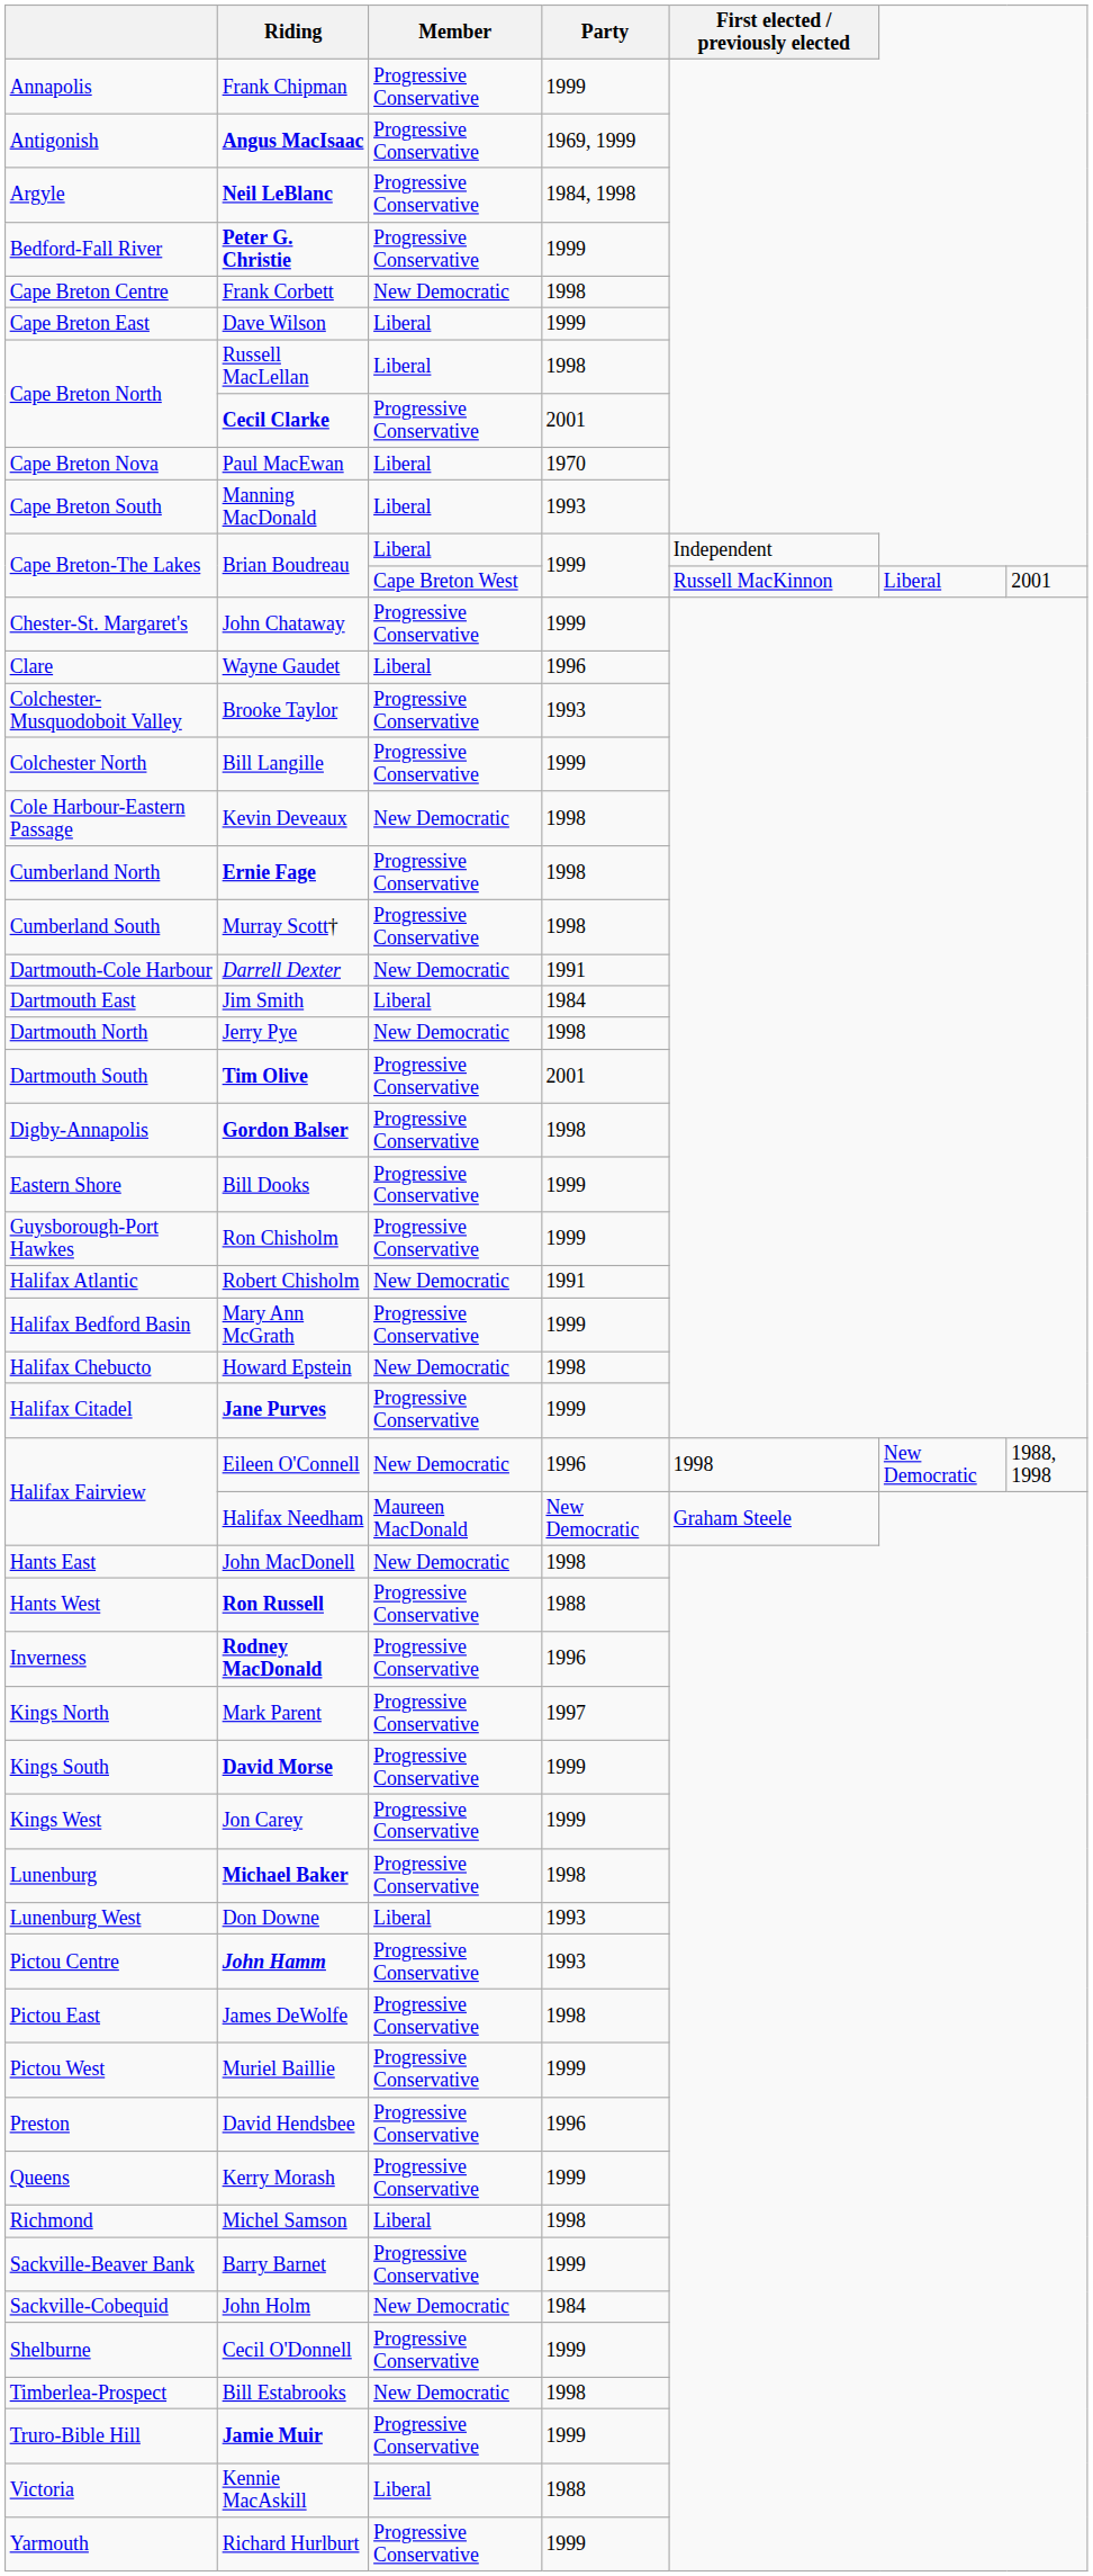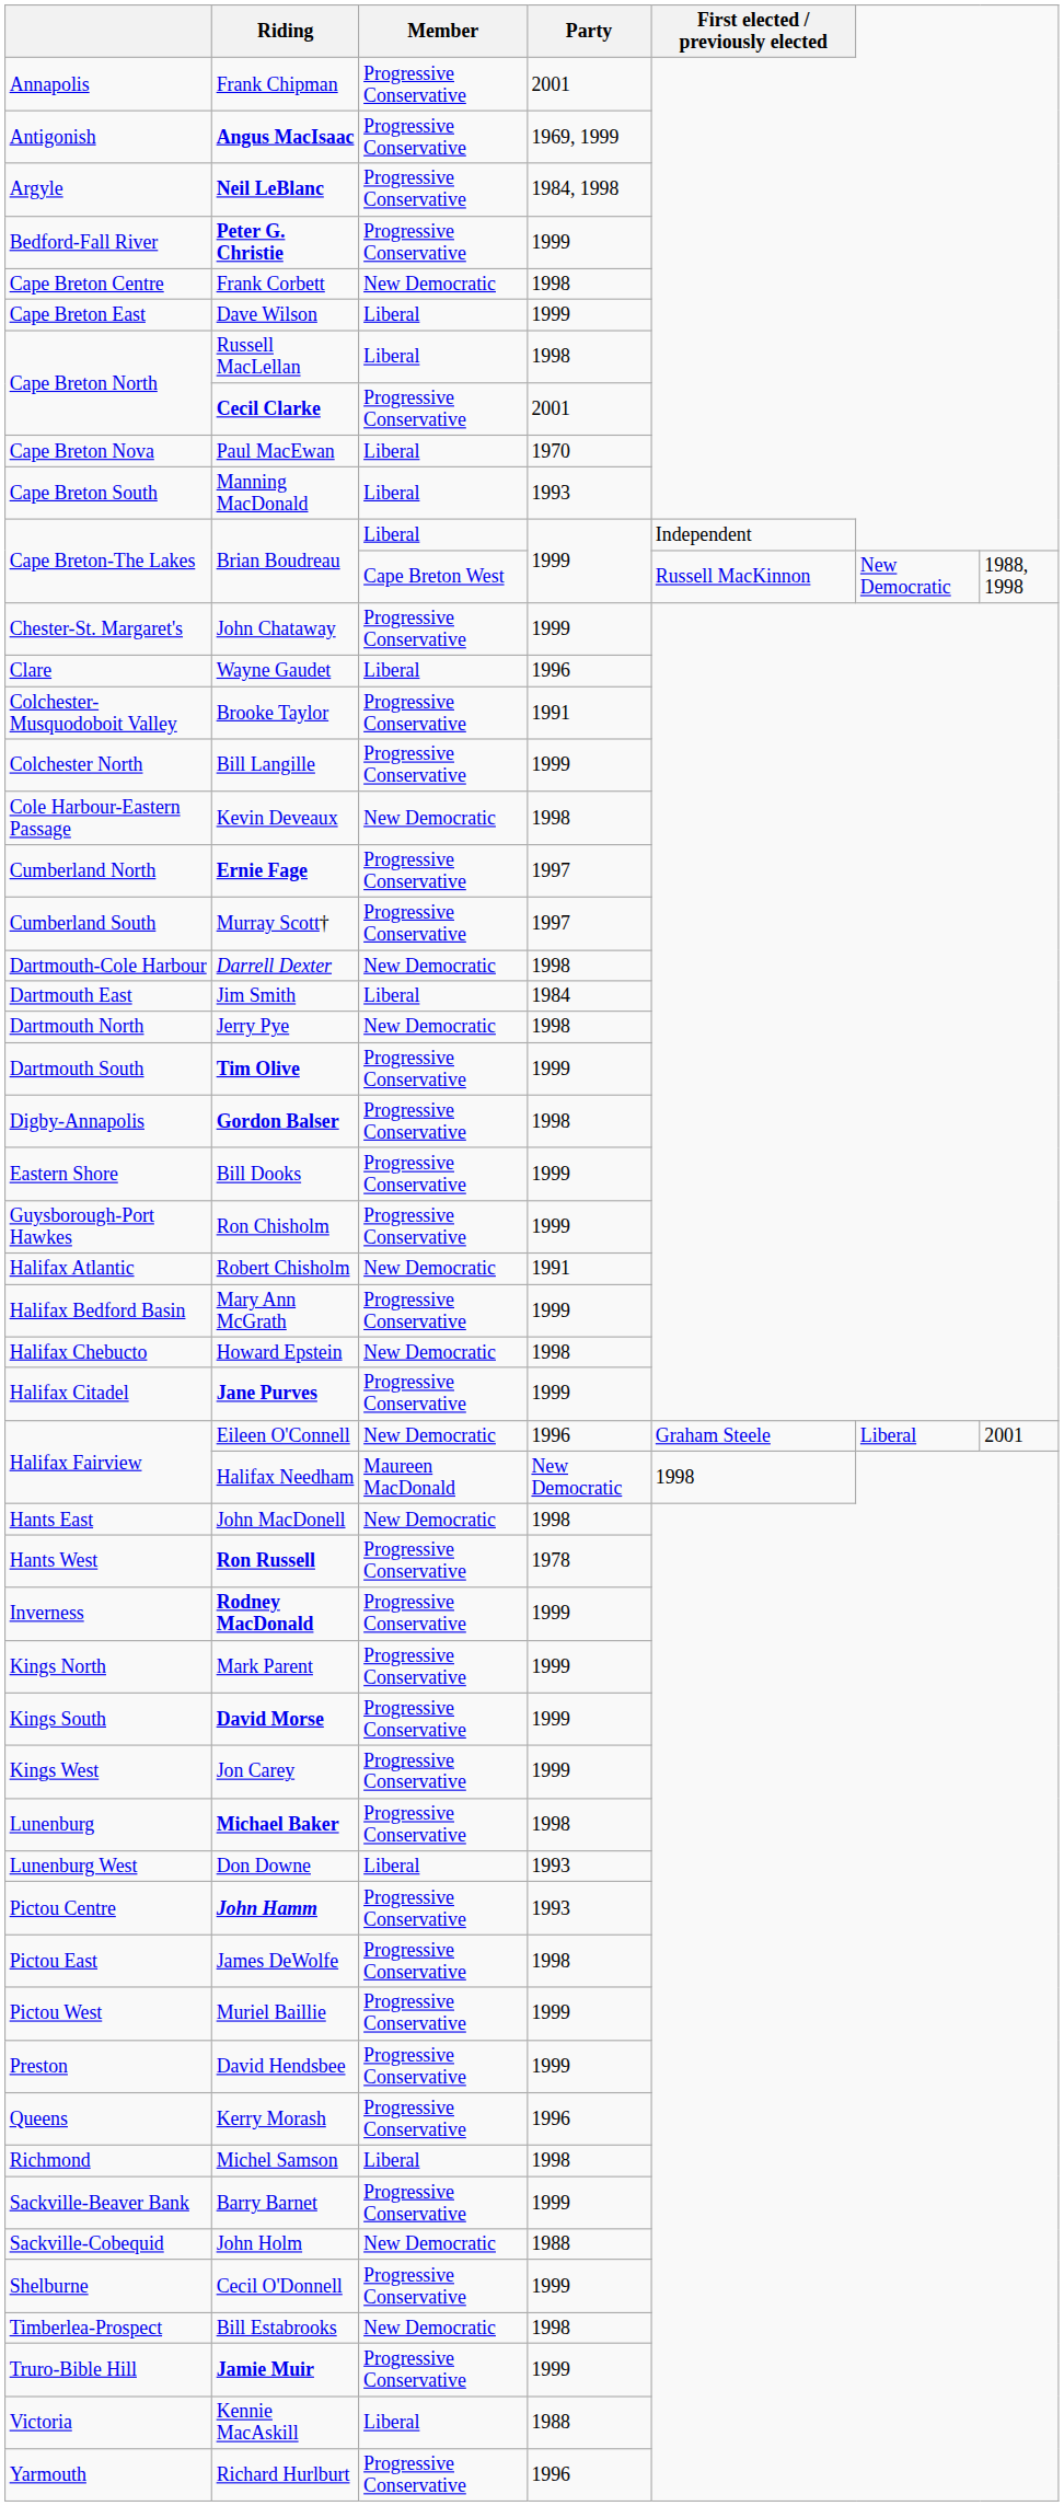 <table class="wikitable sortable">
 <tr>
 <th></th>
 <th align="right">Riding</th>
 <th align="right">Member</th>
 <th align="right">Party</th>
 <th align="right">First elected / previously elected</th>
 </tr>
 <tr>
 <td><a href='#'>Annapolis</a></td>
 <td><a href='#'>Frank Chipman</a></td>
 <td><a href='#'>Progressive Conservative</a></td>
-<td>1999</td>
+<td>2001</td>
 </tr>
 <tr>
 <td><a href='#'>Antigonish</a></td>
 <td><strong><a href='#'>Angus MacIsaac</a></strong></td>
 <td><a href='#'>Progressive Conservative</a></td>
 <td>1969, 1999</td>
 </tr>
 <tr>
 <td><a href='#'>Argyle</a></td>
 <td><strong><a href='#'>Neil LeBlanc</a></strong></td>
 <td><a href='#'>Progressive Conservative</a></td>
 <td>1984, 1998</td>
 </tr>
 <tr>
 <td><a href='#'>Bedford-Fall River</a></td>
 <td><strong><a href='#'>Peter G. Christie</a></strong></td>
 <td><a href='#'>Progressive Conservative</a></td>
 <td>1999</td>
 </tr>
 <tr>
 <td><a href='#'>Cape Breton Centre</a></td>
 <td><a href='#'>Frank Corbett</a></td>
 <td><a href='#'>New Democratic</a></td>
 <td>1998</td>
 </tr>
 <tr>
 <td><a href='#'>Cape Breton East</a></td>
 <td><a href='#'>Dave Wilson</a></td>
 <td><a href='#'>Liberal</a></td>
 <td>1999</td>
 </tr>
 <tr>
 <td rowspan="2"><a href='#'>Cape Breton North</a></td>
 <td><a href='#'>Russell MacLellan</a> </td>
 <td><a href='#'>Liberal</a></td>
 <td>1998</td>
 </tr>
 <tr>
 <td><strong><a href='#'>Cecil Clarke</a></strong></td>
 <td><a href='#'>Progressive Conservative</a></td>
 <td>2001</td>
 </tr>
 <tr>
 <td><a href='#'>Cape Breton Nova</a></td>
 <td><a href='#'>Paul MacEwan</a></td>
 <td><a href='#'>Liberal</a></td>
 <td>1970</td>
 </tr>
 <tr>
 <td><a href='#'>Cape Breton South</a></td>
 <td><a href='#'>Manning MacDonald</a></td>
 <td><a href='#'>Liberal</a></td>
 <td>1993</td>
 </tr>
 <tr>
 <td rowspan="2"><a href='#'>Cape Breton-The Lakes</a></td>
 <td rowspan="2"><a href='#'>Brian Boudreau</a></td>
 <td><a href='#'>Liberal</a></td>
 <td rowspan="2">1999<br></td>
 <td>Independent</td>
 </tr>
 <tr>
 <td><a href='#'>Cape Breton West</a></td>
 <td><a href='#'>Russell MacKinnon</a></td>
-<td><a href='#'>Liberal</a></td>
-<td>2001</td>
+<td><a href='#'>New Democratic</a></td>
+<td>1988, 1998</td>
 </tr>
 <tr>
 <td><a href='#'>Chester-St. Margaret's</a></td>
 <td><a href='#'>John Chataway</a></td>
 <td><a href='#'>Progressive Conservative</a></td>
 <td>1999</td>
 </tr>
 <tr>
 <td><a href='#'>Clare</a></td>
 <td><a href='#'>Wayne Gaudet</a></td>
 <td><a href='#'>Liberal</a></td>
 <td>1996</td>
 </tr>
 <tr>
 <td><a href='#'>Colchester-Musquodoboit Valley</a></td>
 <td><a href='#'>Brooke Taylor</a></td>
 <td><a href='#'>Progressive Conservative</a></td>
-<td>1993</td>
+<td>1991</td>
 </tr>
 <tr>
 <td><a href='#'>Colchester North</a></td>
 <td><a href='#'>Bill Langille</a></td>
 <td><a href='#'>Progressive Conservative</a></td>
 <td>1999</td>
 </tr>
 <tr>
 <td><a href='#'>Cole Harbour-Eastern Passage</a></td>
 <td><a href='#'>Kevin Deveaux</a></td>
 <td><a href='#'>New Democratic</a></td>
 <td>1998</td>
 </tr>
 <tr>
 <td><a href='#'>Cumberland North</a></td>
 <td><strong><a href='#'>Ernie Fage</a></strong></td>
 <td><a href='#'>Progressive Conservative</a></td>
-<td>1998</td>
+<td>1997</td>
 </tr>
 <tr>
 <td><a href='#'>Cumberland South</a></td>
 <td><a href='#'>Murray Scott</a>†</td>
 <td><a href='#'>Progressive Conservative</a></td>
-<td>1998</td>
+<td>1997</td>
 </tr>
 <tr>
 <td><a href='#'>Dartmouth-Cole Harbour</a></td>
 <td><em><a href='#'>Darrell Dexter</a></em></td>
 <td><a href='#'>New Democratic</a></td>
-<td>1991</td>
+<td>1998</td>
 </tr>
 <tr>
 <td><a href='#'>Dartmouth East</a></td>
 <td><a href='#'>Jim Smith</a></td>
 <td><a href='#'>Liberal</a></td>
 <td>1984</td>
 </tr>
 <tr>
 <td><a href='#'>Dartmouth North</a></td>
 <td><a href='#'>Jerry Pye</a></td>
 <td><a href='#'>New Democratic</a></td>
 <td>1998</td>
 </tr>
 <tr>
 <td><a href='#'>Dartmouth South</a></td>
 <td><strong><a href='#'>Tim Olive</a></strong></td>
 <td><a href='#'>Progressive Conservative</a></td>
-<td>2001</td>
+<td>1999</td>
 </tr>
 <tr>
 <td><a href='#'>Digby-Annapolis</a></td>
 <td><strong><a href='#'>Gordon Balser</a></strong></td>
 <td><a href='#'>Progressive Conservative</a></td>
 <td>1998</td>
 </tr>
 <tr>
 <td><a href='#'>Eastern Shore</a></td>
 <td><a href='#'>Bill Dooks</a></td>
 <td><a href='#'>Progressive Conservative</a></td>
 <td>1999</td>
 </tr>
 <tr>
 <td><a href='#'>Guysborough-Port Hawkes</a></td>
 <td><a href='#'>Ron Chisholm</a></td>
 <td><a href='#'>Progressive Conservative</a></td>
 <td>1999</td>
 </tr>
 <tr>
 <td><a href='#'>Halifax Atlantic</a></td>
 <td><a href='#'>Robert Chisholm</a></td>
 <td><a href='#'>New Democratic</a></td>
 <td>1991</td>
 </tr>
 <tr>
 <td><a href='#'>Halifax Bedford Basin</a></td>
 <td><a href='#'>Mary Ann McGrath</a></td>
 <td><a href='#'>Progressive Conservative</a></td>
 <td>1999</td>
 </tr>
 <tr>
 <td><a href='#'>Halifax Chebucto</a></td>
 <td><a href='#'>Howard Epstein</a></td>
 <td><a href='#'>New Democratic</a></td>
 <td>1998</td>
 </tr>
 <tr>
 <td><a href='#'>Halifax Citadel</a></td>
 <td><strong><a href='#'>Jane Purves</a></strong></td>
 <td><a href='#'>Progressive Conservative</a></td>
 <td>1999</td>
 </tr>
 <tr>
 <td rowspan="2"><a href='#'>Halifax Fairview</a></td>
 <td><a href='#'>Eileen O'Connell</a></td>
 <td><a href='#'>New Democratic</a></td>
 <td>1996<br></td>
-<td>1998</td>
-<td><a href='#'>New Democratic</a></td>
-<td>1988, 1998</td>
+<td><a href='#'>Graham Steele</a></td>
+<td><a href='#'>Liberal</a></td>
+<td>2001</td>
 </tr>
 <tr>
 <td><a href='#'>Halifax Needham</a></td>
 <td><a href='#'>Maureen MacDonald</a></td>
 <td><a href='#'>New Democratic</a></td>
-<td><a href='#'>Graham Steele</a></td>
+<td>1998</td>
 </tr>
 <tr>
 <td><a href='#'>Hants East</a></td>
 <td><a href='#'>John MacDonell</a></td>
 <td><a href='#'>New Democratic</a></td>
 <td>1998</td>
 </tr>
 <tr>
 <td><a href='#'>Hants West</a></td>
 <td><strong><a href='#'>Ron Russell</a></strong></td>
 <td><a href='#'>Progressive Conservative</a></td>
-<td>1988</td>
+<td>1978</td>
 </tr>
 <tr>
 <td><a href='#'>Inverness</a></td>
 <td><strong><a href='#'>Rodney MacDonald</a></strong></td>
 <td><a href='#'>Progressive Conservative</a></td>
-<td>1996</td>
+<td>1999</td>
 </tr>
 <tr>
 <td><a href='#'>Kings North</a></td>
 <td><a href='#'>Mark Parent</a></td>
 <td><a href='#'>Progressive Conservative</a></td>
-<td>1997</td>
+<td>1999</td>
 </tr>
 <tr>
 <td><a href='#'>Kings South</a></td>
 <td><strong><a href='#'>David Morse</a></strong></td>
 <td><a href='#'>Progressive Conservative</a></td>
 <td>1999</td>
 </tr>
 <tr>
 <td><a href='#'>Kings West</a></td>
 <td><a href='#'>Jon Carey</a></td>
 <td><a href='#'>Progressive Conservative</a></td>
 <td>1999</td>
 </tr>
 <tr>
 <td><a href='#'>Lunenburg</a></td>
 <td><strong><a href='#'>Michael Baker</a></strong></td>
 <td><a href='#'>Progressive Conservative</a></td>
 <td>1998</td>
 </tr>
 <tr>
 <td><a href='#'>Lunenburg West</a></td>
 <td><a href='#'>Don Downe</a></td>
 <td><a href='#'>Liberal</a></td>
 <td>1993</td>
 </tr>
 <tr>
 <td><a href='#'>Pictou Centre</a></td>
 <td><strong><em><a href='#'>John Hamm</a></em></strong></td>
 <td><a href='#'>Progressive Conservative</a></td>
 <td>1993</td>
 </tr>
 <tr>
 <td><a href='#'>Pictou East</a></td>
 <td><a href='#'>James DeWolfe</a></td>
 <td><a href='#'>Progressive Conservative</a></td>
 <td>1998</td>
 </tr>
 <tr>
 <td><a href='#'>Pictou West</a></td>
 <td><a href='#'>Muriel Baillie</a></td>
 <td><a href='#'>Progressive Conservative</a></td>
 <td>1999</td>
 </tr>
 <tr>
 <td><a href='#'>Preston</a></td>
 <td><a href='#'>David Hendsbee</a></td>
 <td><a href='#'>Progressive Conservative</a></td>
-<td>1996</td>
+<td>1999</td>
 </tr>
 <tr>
 <td><a href='#'>Queens</a></td>
 <td><a href='#'>Kerry Morash</a></td>
 <td><a href='#'>Progressive Conservative</a></td>
-<td>1999</td>
+<td>1996</td>
 </tr>
 <tr>
 <td><a href='#'>Richmond</a></td>
 <td><a href='#'>Michel Samson</a></td>
 <td><a href='#'>Liberal</a></td>
 <td>1998</td>
 </tr>
 <tr>
 <td><a href='#'>Sackville-Beaver Bank</a></td>
 <td><a href='#'>Barry Barnet</a></td>
 <td><a href='#'>Progressive Conservative</a></td>
 <td>1999</td>
 </tr>
 <tr>
 <td><a href='#'>Sackville-Cobequid</a></td>
 <td><a href='#'>John Holm</a></td>
 <td><a href='#'>New Democratic</a></td>
-<td>1984</td>
+<td>1988</td>
 </tr>
 <tr>
 <td><a href='#'>Shelburne</a></td>
 <td><a href='#'>Cecil O'Donnell</a></td>
 <td><a href='#'>Progressive Conservative</a></td>
 <td>1999</td>
 </tr>
 <tr>
 <td><a href='#'>Timberlea-Prospect</a></td>
 <td><a href='#'>Bill Estabrooks</a></td>
 <td><a href='#'>New Democratic</a></td>
 <td>1998</td>
 </tr>
 <tr>
 <td><a href='#'>Truro-Bible Hill</a></td>
 <td><strong><a href='#'>Jamie Muir</a></strong></td>
 <td><a href='#'>Progressive Conservative</a></td>
 <td>1999</td>
 </tr>
 <tr>
 <td><a href='#'>Victoria</a></td>
 <td><a href='#'>Kennie MacAskill</a></td>
 <td><a href='#'>Liberal</a></td>
 <td>1988</td>
 </tr>
 <tr>
 <td><a href='#'>Yarmouth</a></td>
 <td><a href='#'>Richard Hurlburt</a></td>
 <td><a href='#'>Progressive Conservative</a></td>
-<td>1999</td>
+<td>1996</td>
 </tr>
 </table>
